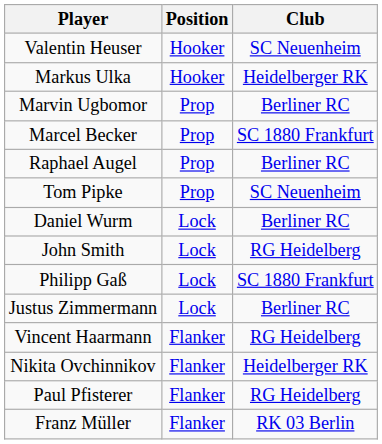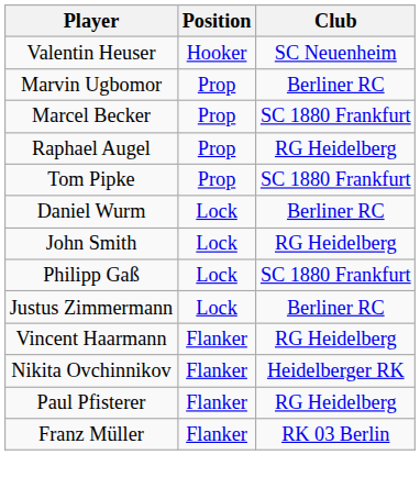 <table class="wikitable" style="text-align:center">
 <tr>
 <th>Player</th>
 <th>Position</th>
 <th>Club</th>
 </tr>
 <tr>
 <td>Valentin Heuser</td>
 <td><a href='#'>Hooker</a></td>
 <td> <a href='#'>SC Neuenheim</a></td>
-</tr>
-<tr>
-<td>Markus Ulka</td>
-<td><a href='#'>Hooker</a></td>
-<td> <a href='#'>Heidelberger RK</a></td>
 </tr>
 <tr>
 <td>Marvin Ugbomor</td>
 <td><a href='#'>Prop</a></td>
 <td> <a href='#'>Berliner RC</a></td>
 </tr>
 <tr>
 <td>Marcel Becker</td>
 <td><a href='#'>Prop</a></td>
 <td> <a href='#'>SC 1880 Frankfurt</a></td>
 </tr>
 <tr>
 <td>Raphael Augel</td>
 <td><a href='#'>Prop</a></td>
-<td> <a href='#'>Berliner RC</a></td>
+<td> <a href='#'>RG Heidelberg</a></td>
 </tr>
 <tr>
 <td>Tom Pipke</td>
 <td><a href='#'>Prop</a></td>
-<td> <a href='#'>SC Neuenheim</a></td>
+<td> <a href='#'>SC 1880 Frankfurt</a></td>
 </tr>
 <tr>
 <td>Daniel Wurm</td>
 <td><a href='#'>Lock</a></td>
 <td> <a href='#'>Berliner RC</a></td>
 </tr>
 <tr>
 <td>John Smith</td>
 <td><a href='#'>Lock</a></td>
 <td> <a href='#'>RG Heidelberg</a></td>
 </tr>
 <tr>
 <td>Philipp Gaß</td>
 <td><a href='#'>Lock</a></td>
 <td> <a href='#'>SC 1880 Frankfurt</a></td>
 </tr>
 <tr>
 <td>Justus Zimmermann</td>
 <td><a href='#'>Lock</a></td>
 <td> <a href='#'>Berliner RC</a></td>
 </tr>
 <tr>
 <td>Vincent Haarmann</td>
 <td><a href='#'>Flanker</a></td>
 <td> <a href='#'>RG Heidelberg</a></td>
 </tr>
 <tr>
 <td>Nikita Ovchinnikov</td>
 <td><a href='#'>Flanker</a></td>
 <td> <a href='#'>Heidelberger RK</a></td>
 </tr>
 <tr>
 <td>Paul Pfisterer</td>
 <td><a href='#'>Flanker</a></td>
 <td> <a href='#'>RG Heidelberg</a></td>
 </tr>
 <tr>
 <td>Franz Müller</td>
 <td><a href='#'>Flanker</a></td>
 <td> <a href='#'>RK 03 Berlin</a></td>
 </tr>
 </table>
